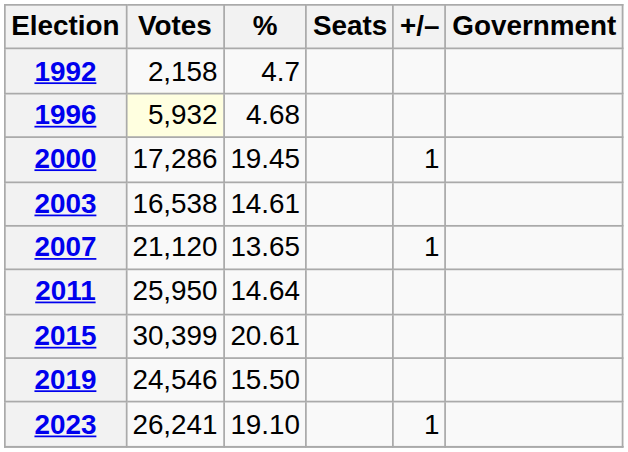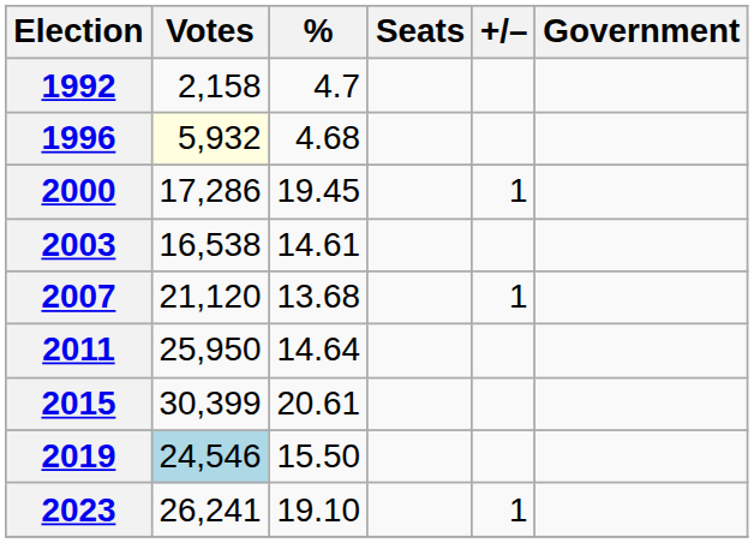 <table class="wikitable" style="text-align:right">
 <tr>
 <th>Election</th>
 <th>Votes</th>
 <th>%</th>
 <th>Seats</th>
 <th>+/–</th>
 <th>Government</th>
 </tr>
 <tr>
 <th><a href='#'>1992</a></th>
 <td>2,158</td>
 <td>4.7</td>
 <td></td>
 <td></td>
 <td></td>
 </tr>
 <tr>
 <th><a href='#'>1996</a></th>
 <td style="background: lightyellow;">5,932</td>
 <td>4.68</td>
 <td></td>
 <td></td>
 <td></td>
 </tr>
 <tr>
 <th><a href='#'>2000</a></th>
 <td>17,286</td>
 <td>19.45</td>
 <td></td>
 <td> 1</td>
 <td></td>
 </tr>
 <tr>
 <th><a href='#'>2003</a></th>
 <td>16,538</td>
 <td>14.61</td>
 <td></td>
 <td></td>
 <td></td>
 </tr>
 <tr>
 <th><a href='#'>2007</a></th>
 <td>21,120</td>
-<td>13.65</td>
+<td>13.68</td>
 <td></td>
 <td> 1</td>
 <td></td>
 </tr>
 <tr>
 <th><a href='#'>2011</a></th>
 <td>25,950</td>
 <td>14.64</td>
 <td></td>
 <td></td>
 <td></td>
 </tr>
 <tr>
 <th><a href='#'>2015</a></th>
 <td>30,399</td>
 <td>20.61</td>
 <td></td>
 <td></td>
 <td></td>
 </tr>
 <tr>
 <th><a href='#'>2019</a></th>
-<td>24,546</td>
+<td style="background: lightblue;">24,546</td>
 <td>15.50</td>
 <td></td>
 <td></td>
 <td></td>
 </tr>
 <tr>
 <th><a href='#'>2023</a></th>
 <td>26,241</td>
 <td>19.10</td>
 <td></td>
 <td> 1</td>
 <td></td>
 </tr>
 <tr>
 </tr>
 </table>
